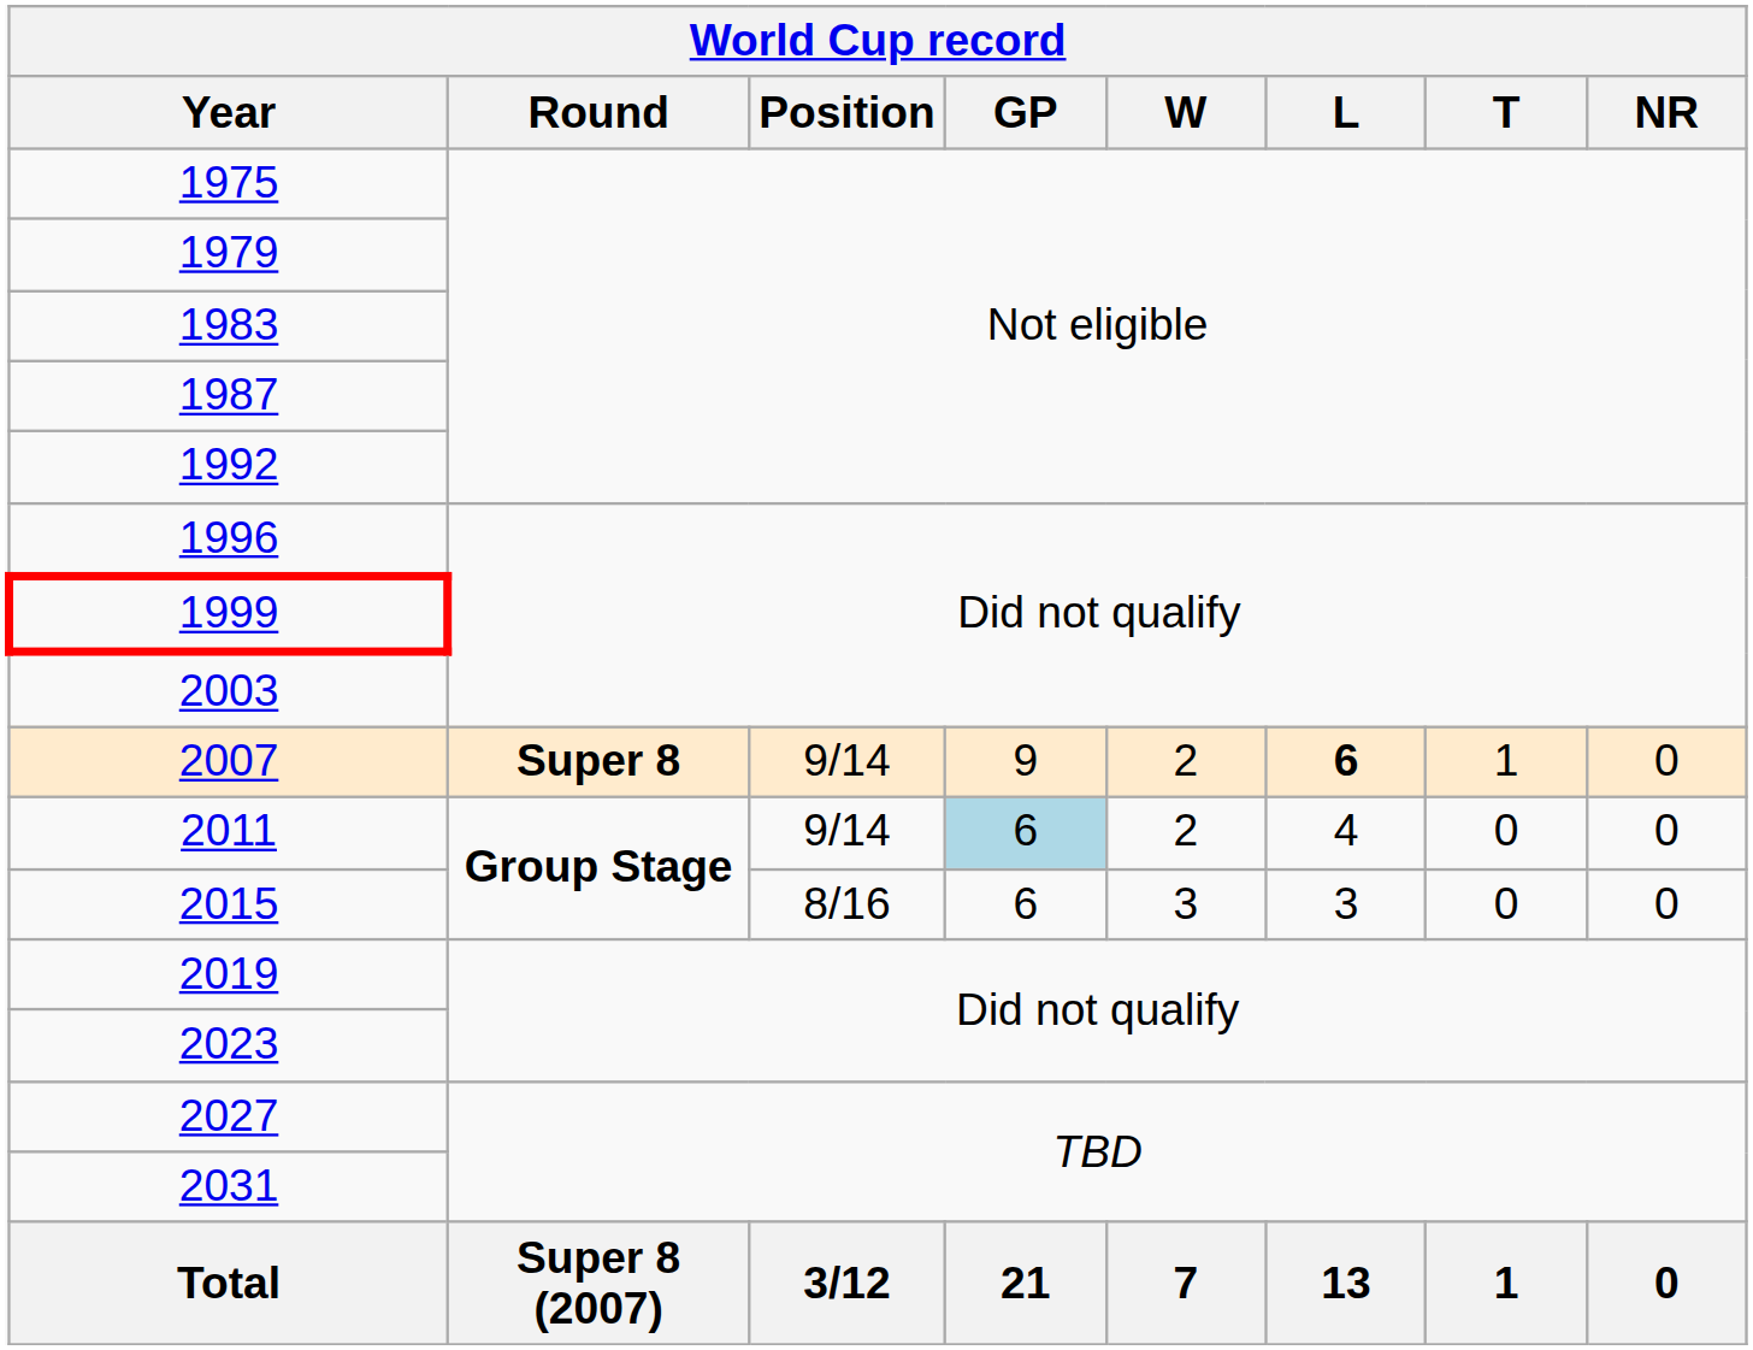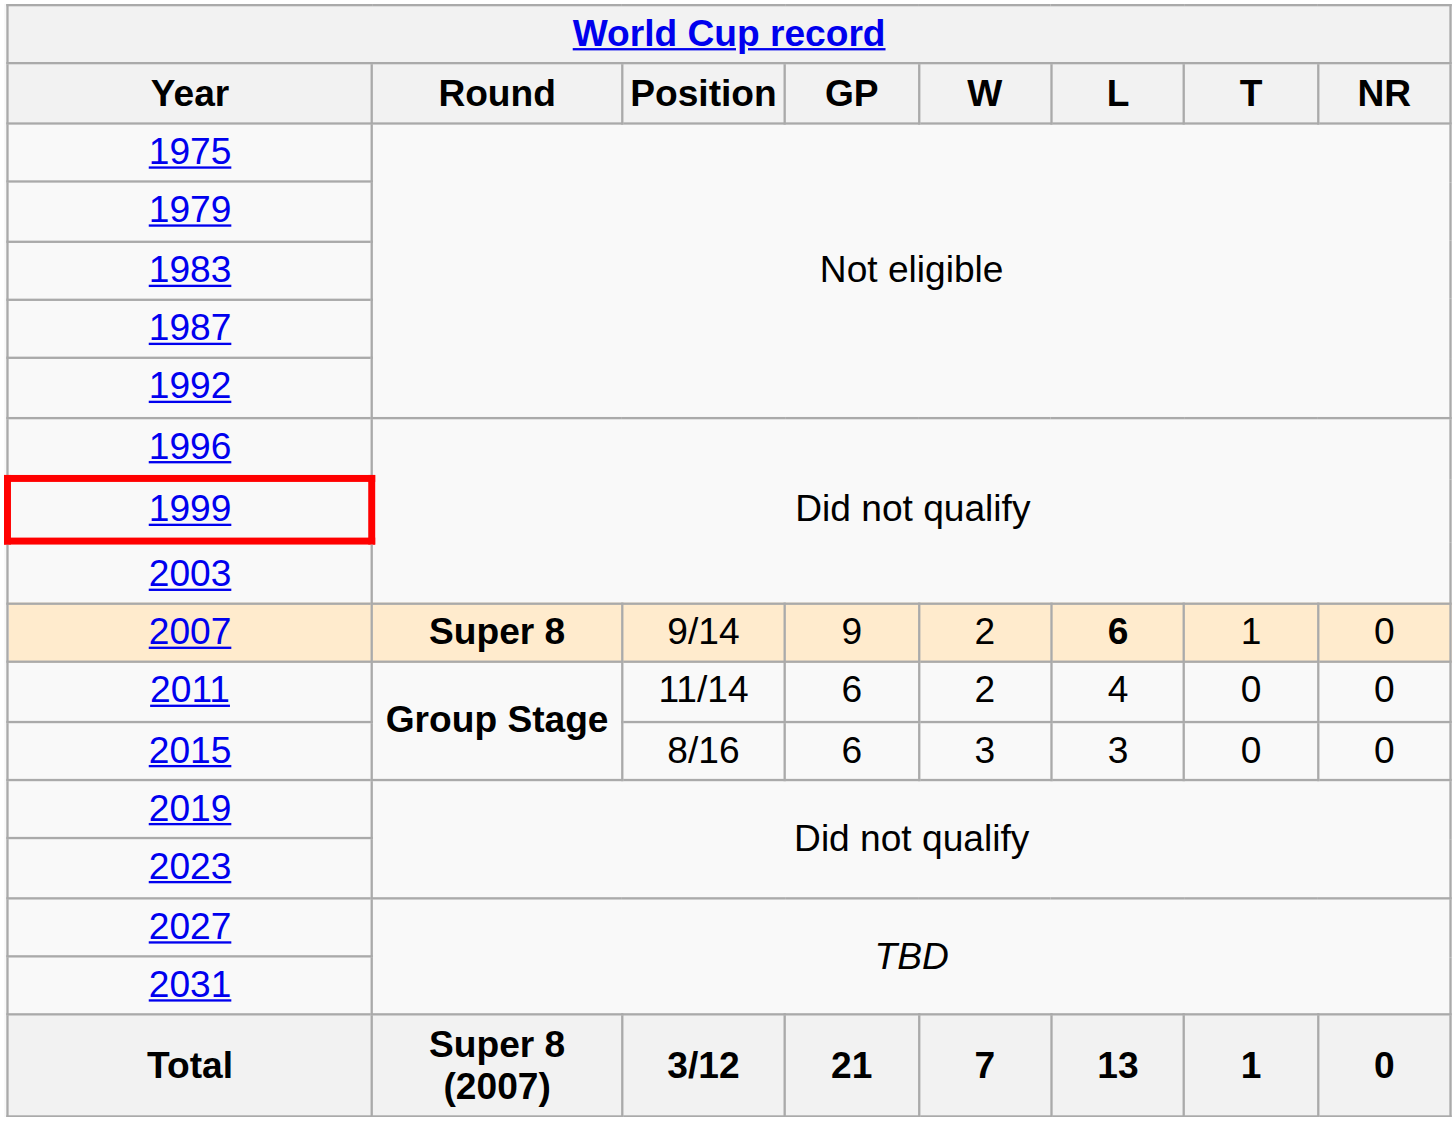 <table class="wikitable" style="text-align: center;">
 <tr>
 <th colspan="8"><a href='#'>World Cup record</a></th>
 </tr>
 <tr>
 <th width=150>Year</th>
 <th width=100>Round</th>
 <th width=50>Position</th>
 <th width=50>GP</th>
 <th width=50>W</th>
 <th width=50>L</th>
 <th width=50>T</th>
 <th width=50>NR</th>
 </tr>
 <tr>
 <td> <a href='#'>1975</a></td>
 <td colspan="7" rowspan="5">Not eligible</td>
 </tr>
 <tr>
 <td> <a href='#'>1979</a></td>
 </tr>
 <tr>
 <td>  <a href='#'>1983</a></td>
 </tr>
 <tr>
 <td>  <a href='#'>1987</a></td>
 </tr>
 <tr>
 <td>  <a href='#'>1992</a></td>
 </tr>
 <tr>
 <td>   <a href='#'>1996</a></td>
 <td colspan="7" rowspan="3">Did not qualify</td>
 </tr>
 <tr>
 <td style="border: 3px solid red">     <a href='#'>1999</a></td>
 </tr>
 <tr>
 <td>   <a href='#'>2003</a></td>
 </tr>
 <tr style="background:#ffebcd;">
 <td> <a href='#'>2007</a></td>
 <td><strong>Super 8</strong></td>
 <td>9/14</td>
 <td>9</td>
 <td>2</td>
 <td><strong>6</strong></td>
 <td>1</td>
 <td>0</td>
 </tr>
 <tr>
 <td>   <a href='#'>2011</a></td>
 <td rowspan=2><strong>Group Stage</strong></td>
-<td>9/14</td>
-<td style="background: lightblue;">6</td>
+<td>11/14</td>
+<td>6</td>
 <td>2</td>
 <td>4</td>
 <td>0</td>
 <td>0</td>
 </tr>
 <tr>
 <td>  <a href='#'>2015</a></td>
 <td>8/16</td>
 <td>6</td>
 <td>3</td>
 <td>3</td>
 <td>0</td>
 <td>0</td>
 </tr>
 <tr>
 <td>  <a href='#'>2019</a></td>
 <td colspan="7" rowspan="2">Did not qualify</td>
 </tr>
 <tr>
 <td> <a href='#'>2023</a></td>
 </tr>
 <tr>
 <td>   <a href='#'>2027</a></td>
 <td colspan="7" rowspan="2"><em>TBD</em></td>
 </tr>
 <tr>
 <td>  <a href='#'>2031</a></td>
 </tr>
 <tr>
 <th>Total</th>
 <th>Super 8 (2007)</th>
 <th>3/12</th>
 <th>21</th>
 <th>7</th>
 <th>13</th>
 <th>1</th>
 <th>0</th>
 </tr>
 </table>
